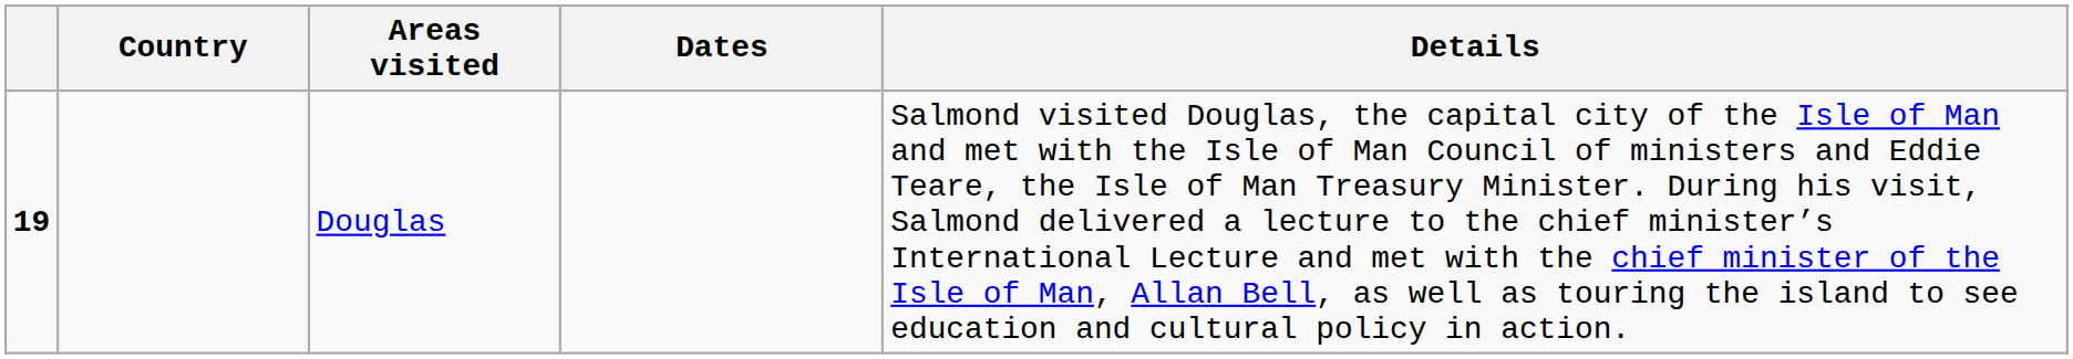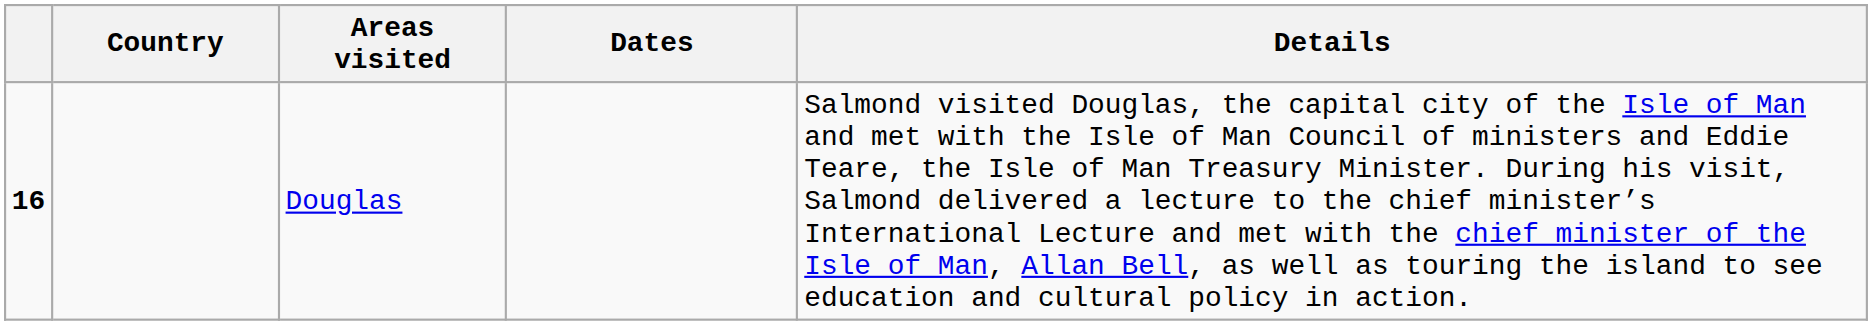 <table class="wikitable sortable">
 <tr>
 <th></th>
 <th width=100>Country</th>
 <th width=100>Areas visited</th>
 <th width=130 class=unsortable>Dates</th>
 <th class="unsortable">Details</th>
 </tr>
 <tr>
-<td rowspan=1><strong>19</strong></td>
+<td rowspan=1><strong>16</strong></td>
 <td></td>
 <td><a href='#'>Douglas</a></td>
 <td></td>
 <td>Salmond visited Douglas, the capital city of the <a href='#'>Isle of Man</a> and met with the Isle of Man Council of ministers and Eddie Teare, the Isle of Man Treasury Minister. During his visit, Salmond delivered a lecture to the chief minister’s International Lecture and met with the <a href='#'>chief minister of the Isle of Man</a>, <a href='#'>Allan Bell</a>, as well as touring the island to see education and cultural policy in action.</td>
 </tr>
 </table>
